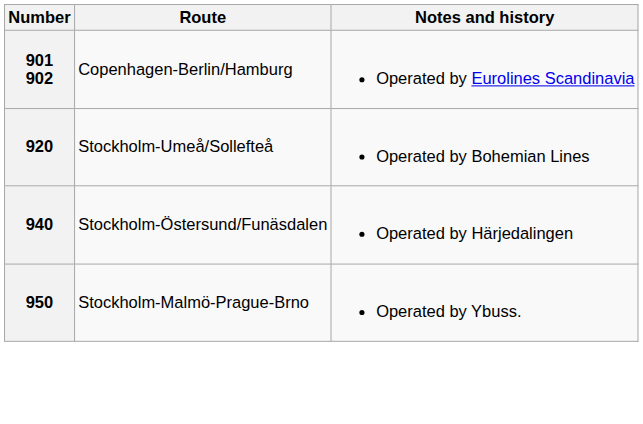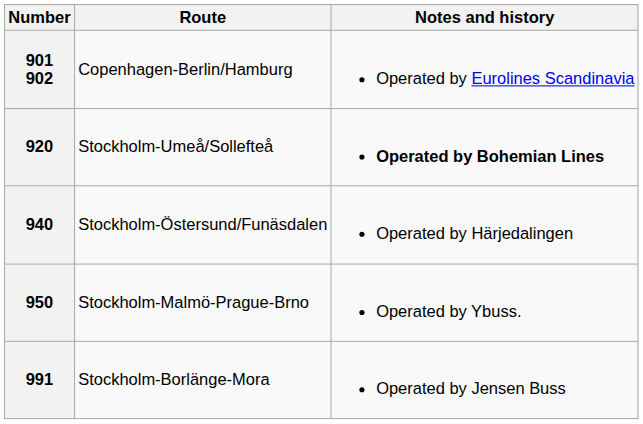 <table class="wikitable">
 <tr>
 <th>Number</th>
 <th>Route</th>
 <th>Notes and history</th>
 </tr>
 <tr>
 <th>901<br>902</th>
 <td>Copenhagen-Berlin/Hamburg</td>
 <td><br><ul><li>Operated by <a href='#'>Eurolines Scandinavia</a></li></ul></td>
 </tr>
 <tr>
 <th>920</th>
 <td>Stockholm-Umeå/Sollefteå</td>
-<td><br><ul><li>Operated by Bohemian Lines</li></ul></td>
+<td><strong><br><ul><li>Operated by Bohemian Lines</li></ul></strong></td>
 </tr>
 <tr>
 <th>940</th>
 <td>Stockholm-Östersund/Funäsdalen</td>
 <td><br><ul><li>Operated by Härjedalingen</li></ul></td>
 </tr>
 <tr>
 <th>950</th>
 <td>Stockholm-Malmö-Prague-Brno</td>
 <td><br><ul><li>Operated by Ybuss.</li></ul></td>
 </tr>
+<tr>
+<th>991</th>
+<td>Stockholm-Borlänge-Mora</td>
+<td><br><ul><li>Operated by Jensen Buss</li></ul></td>
+</tr>
 </table>
